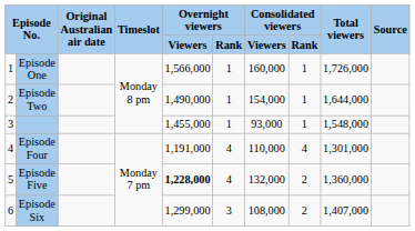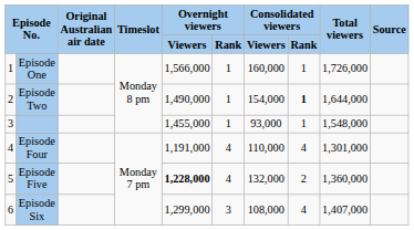 <table class="wikitable plainrowheaders" style="width:50%; margin:auto; background:#FFFFF;">
 <tr>
 <th style="background:#a5ccee; color:#000; text-align:center;" rowspan=2 colspan="2">Episode No.</th>
 <th ! style="background:#a5ccee; color:#000; text-align:center;" rowspan=2>Original Australian air date</th>
 <th ! style="background:#a5ccee; color:#000; text-align:center;" rowspan=2>Timeslot</th>
 <th ! style="background:#a5ccee; color:#000; text-align:center;" colspan="2">Overnight viewers</th>
 <th ! style="background:#a5ccee; color:#000; text-align:center;" colspan="2">Consolidated viewers</th>
 <th ! style="background:#a5ccee; color:#000; text-align:center;" rowspan=2>Total viewers</th>
 <th ! style="background:#a5ccee; color:#000; text-align:center;" rowspan=2>Source</th>
 </tr>
 <tr style="text-align: center;">
 <th style="background:#a5ccee; color:#000; text-align:center;">Viewers</th>
 <th style="background:#a5ccee; color:#000; text-align:center;">Rank</th>
 <th style="background:#a5ccee; color:#000; text-align:center;">Viewers</th>
 <th style="background:#a5ccee; color:#000; text-align:center;">Rank</th>
 </tr>
 <tr style="text-align: center;">
 <td>1</td>
 <td style="background:#a5ccee;">Episode One</td>
 <td></td>
 <td rowspan="3">Monday 8 pm</td>
 <td>1,566,000</td>
 <td>1</td>
 <td>160,000</td>
 <td>1</td>
 <td>1,726,000</td>
 <td></td>
 </tr>
 <tr style="text-align: center;">
 <td>2</td>
 <td style="background:#a5ccee;">Episode Two</td>
 <td></td>
 <td>1,490,000</td>
 <td>1</td>
 <td>154,000</td>
-<td>1</td>
+<td><strong>1</strong></td>
 <td>1,644,000</td>
 <td></td>
 </tr>
 <tr style="text-align: center;">
 <td>3</td>
 <td style="background:#a5ccee;"></td>
 <td></td>
 <td>1,455,000</td>
 <td>1</td>
 <td>93,000</td>
 <td>1</td>
 <td>1,548,000</td>
 <td></td>
 </tr>
 <tr style="text-align: center;">
 <td>4</td>
 <td style="background:#a5ccee;">Episode Four</td>
 <td></td>
 <td rowspan="3">Monday 7 pm</td>
 <td>1,191,000</td>
 <td>4</td>
 <td>110,000</td>
 <td>4</td>
 <td>1,301,000</td>
 <td></td>
 </tr>
 <tr style="text-align: center;">
 <td>5</td>
 <td style="background:#a5ccee;">Episode Five</td>
 <td></td>
 <td><strong>1,228,000</strong></td>
 <td>4</td>
 <td>132,000</td>
 <td>2</td>
 <td>1,360,000</td>
 <td></td>
 </tr>
 <tr style="text-align: center;">
 <td>6</td>
 <td style="background:#a5ccee;">Episode Six</td>
 <td></td>
 <td>1,299,000</td>
 <td>3</td>
 <td>108,000</td>
-<td>2</td>
+<td>4</td>
 <td>1,407,000</td>
 <td></td>
 </tr>
 </table>
